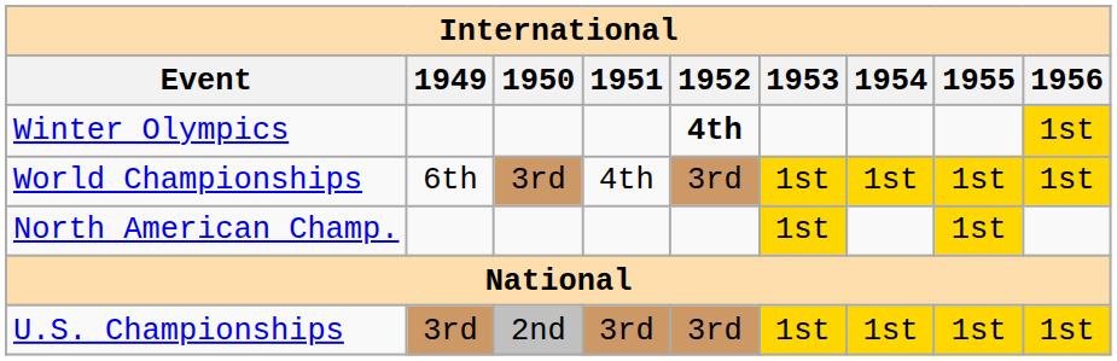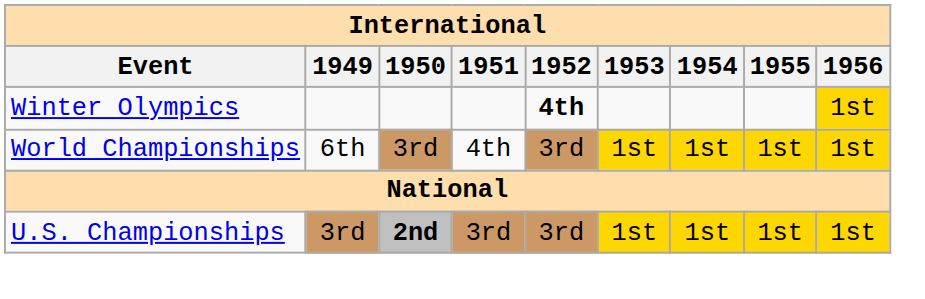 <table class="wikitable" style="text-align:center">
 <tr>
 <th style="background-color: #ffdead; " colspan=9 align=center>International</th>
 </tr>
 <tr>
 <th>Event</th>
 <th>1949</th>
 <th>1950</th>
 <th>1951</th>
 <th>1952</th>
 <th>1953</th>
 <th>1954</th>
 <th>1955</th>
 <th>1956</th>
 </tr>
 <tr>
 <td align=left><a href='#'>Winter Olympics</a></td>
 <td></td>
 <td></td>
 <td></td>
 <td><strong>4th</strong></td>
 <td></td>
 <td></td>
 <td></td>
 <td bgcolor=gold>1st</td>
 </tr>
 <tr>
 <td align=left><a href='#'>World Championships</a></td>
 <td>6th</td>
 <td bgcolor=CC9966>3rd</td>
 <td>4th</td>
 <td bgcolor=CC9966>3rd</td>
 <td bgcolor=gold>1st</td>
 <td bgcolor=gold>1st</td>
 <td bgcolor=gold>1st</td>
 <td bgcolor=gold>1st</td>
 </tr>
 <tr>
-<td align=left><a href='#'>North American Champ.</a></td>
-<td></td>
-<td></td>
-<td></td>
-<td></td>
-<td bgcolor=gold>1st</td>
-<td></td>
-<td bgcolor=gold>1st</td>
-<td></td>
-</tr>
-<tr>
 <th style="background-color: #ffdead; " colspan=9 align=center>National</th>
 </tr>
 <tr>
 <td align=left><a href='#'>U.S. Championships</a></td>
 <td bgcolor=CC9966>3rd</td>
-<td bgcolor=silver>2nd</td>
+<td bgcolor=silver><strong>2nd</strong></td>
 <td bgcolor=CC9966>3rd</td>
 <td bgcolor=CC9966>3rd</td>
 <td bgcolor=gold>1st</td>
 <td bgcolor=gold>1st</td>
 <td bgcolor=gold>1st</td>
 <td bgcolor=gold>1st</td>
 </tr>
 </table>
